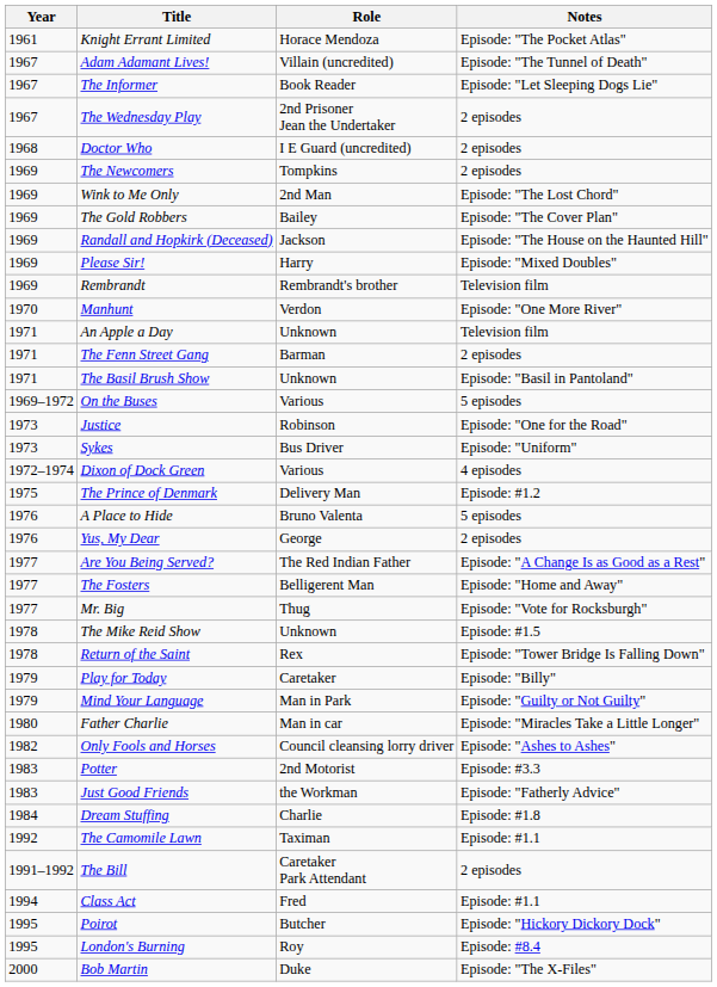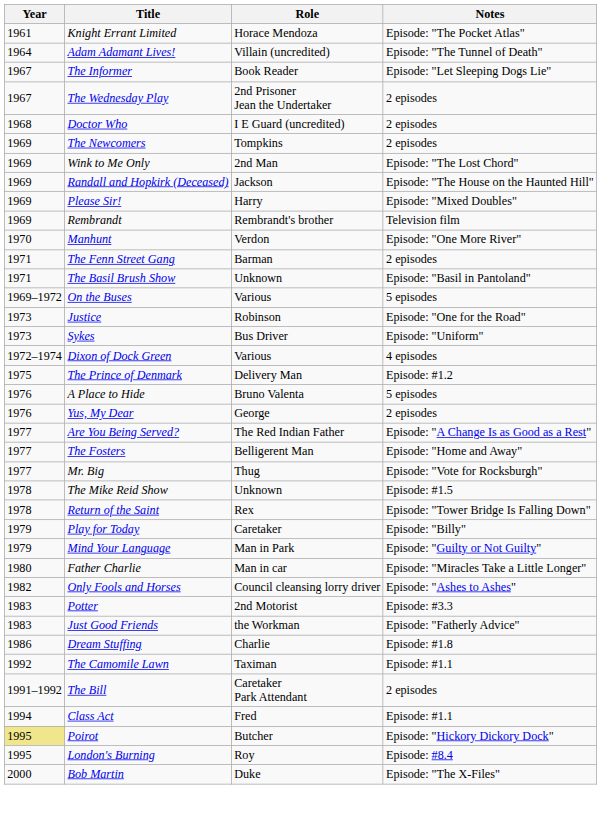 <table class="wikitable sortable">
 <tr>
 <th>Year</th>
 <th>Title</th>
 <th>Role</th>
 <th class="unsortable">Notes</th>
 </tr>
 <tr>
 <td>1961</td>
 <td><em>Knight Errant Limited</em></td>
 <td>Horace Mendoza</td>
 <td>Episode: "The Pocket Atlas"</td>
 </tr>
 <tr>
-<td>1967</td>
+<td>1964</td>
 <td><em><a href='#'>Adam Adamant Lives!</a></em></td>
 <td>Villain (uncredited)</td>
 <td>Episode: "The Tunnel of Death"</td>
 </tr>
 <tr>
 <td>1967</td>
 <td><em><a href='#'>The Informer</a></em></td>
 <td>Book Reader</td>
 <td>Episode: "Let Sleeping Dogs Lie"</td>
 </tr>
 <tr>
 <td>1967</td>
 <td><em><a href='#'>The Wednesday Play</a></em></td>
 <td>2nd Prisoner<br>Jean the Undertaker</td>
 <td>2 episodes</td>
 </tr>
 <tr>
 <td>1968</td>
 <td><em><a href='#'>Doctor Who</a></em></td>
 <td>I E Guard (uncredited)</td>
 <td>2 episodes</td>
 </tr>
 <tr>
 <td>1969</td>
 <td><em><a href='#'>The Newcomers</a></em></td>
 <td>Tompkins</td>
 <td>2 episodes</td>
 </tr>
 <tr>
 <td>1969</td>
 <td><em>Wink to Me Only</em></td>
 <td>2nd Man</td>
 <td>Episode: "The Lost Chord"</td>
 </tr>
 <tr>
 <td>1969</td>
-<td><em>The Gold Robbers</em></td>
-<td>Bailey</td>
-<td>Episode: "The Cover Plan"</td>
-</tr>
-<tr>
-<td>1969</td>
 <td><em><a href='#'>Randall and Hopkirk (Deceased)</a></em></td>
 <td>Jackson</td>
 <td>Episode: "The House on the Haunted Hill"</td>
 </tr>
 <tr>
 <td>1969</td>
 <td><em><a href='#'>Please Sir!</a></em></td>
 <td>Harry</td>
 <td>Episode: "Mixed Doubles"</td>
 </tr>
 <tr>
 <td>1969</td>
 <td><em>Rembrandt</em></td>
 <td>Rembrandt's brother</td>
 <td>Television film</td>
 </tr>
 <tr>
 <td>1970</td>
 <td><em><a href='#'>Manhunt</a></em></td>
 <td>Verdon</td>
 <td>Episode: "One More River"</td>
-</tr>
-<tr>
-<td>1971</td>
-<td><em>An Apple a Day</em></td>
-<td>Unknown</td>
-<td>Television film</td>
 </tr>
 <tr>
 <td>1971</td>
 <td><em><a href='#'>The Fenn Street Gang</a></em></td>
 <td>Barman</td>
 <td>2 episodes</td>
 </tr>
 <tr>
 <td>1971</td>
 <td><em><a href='#'>The Basil Brush Show</a></em></td>
 <td>Unknown</td>
 <td>Episode: "Basil in Pantoland"</td>
 </tr>
 <tr>
 <td>1969–1972</td>
 <td><em><a href='#'>On the Buses</a></em></td>
 <td>Various</td>
 <td>5 episodes</td>
 </tr>
 <tr>
 <td>1973</td>
 <td><em><a href='#'>Justice</a></em></td>
 <td>Robinson</td>
 <td>Episode: "One for the Road"</td>
 </tr>
 <tr>
 <td>1973</td>
 <td><em><a href='#'>Sykes</a></em></td>
 <td>Bus Driver</td>
 <td>Episode: "Uniform"</td>
 </tr>
 <tr>
 <td>1972–1974</td>
 <td><em><a href='#'>Dixon of Dock Green</a></em></td>
 <td>Various</td>
 <td>4 episodes</td>
 </tr>
 <tr>
 <td>1975</td>
 <td><em><a href='#'>The Prince of Denmark</a></em></td>
 <td>Delivery Man</td>
 <td>Episode: #1.2</td>
 </tr>
 <tr>
 <td>1976</td>
 <td><em>A Place to Hide</em></td>
 <td>Bruno Valenta</td>
 <td>5 episodes</td>
 </tr>
 <tr>
 <td>1976</td>
 <td><em><a href='#'>Yus, My Dear</a></em></td>
 <td>George</td>
 <td>2 episodes</td>
 </tr>
 <tr>
 <td>1977</td>
 <td><em><a href='#'>Are You Being Served?</a></em></td>
 <td>The Red Indian Father</td>
 <td>Episode: "<a href='#'>A Change Is as Good as a Rest</a>"</td>
 </tr>
 <tr>
 <td>1977</td>
 <td><em><a href='#'>The Fosters</a></em></td>
 <td>Belligerent Man</td>
 <td>Episode: "Home and Away"</td>
 </tr>
 <tr>
 <td>1977</td>
 <td><em>Mr. Big</em></td>
 <td>Thug</td>
 <td>Episode: "Vote for Rocksburgh"</td>
 </tr>
 <tr>
 <td>1978</td>
 <td><em>The Mike Reid Show</em></td>
 <td>Unknown</td>
 <td>Episode: #1.5</td>
 </tr>
 <tr>
 <td>1978</td>
 <td><em><a href='#'>Return of the Saint</a></em></td>
 <td>Rex</td>
 <td>Episode: "Tower Bridge Is Falling Down"</td>
 </tr>
 <tr>
 <td>1979</td>
 <td><em><a href='#'>Play for Today</a></em></td>
 <td>Caretaker</td>
 <td>Episode: "Billy"</td>
 </tr>
 <tr>
 <td>1979</td>
 <td><em><a href='#'>Mind Your Language</a></em></td>
 <td>Man in Park</td>
 <td>Episode: "<a href='#'>Guilty or Not Guilty</a>"</td>
 </tr>
 <tr>
 <td>1980</td>
 <td><em>Father Charlie</em></td>
 <td>Man in car</td>
 <td>Episode: "Miracles Take a Little Longer"</td>
 </tr>
 <tr>
 <td>1982</td>
 <td><em><a href='#'>Only Fools and Horses</a></em></td>
 <td>Council cleansing lorry driver</td>
 <td>Episode: "<a href='#'>Ashes to Ashes</a>"</td>
 </tr>
 <tr>
 <td>1983</td>
 <td><em><a href='#'>Potter</a></em></td>
 <td>2nd Motorist</td>
 <td>Episode: #3.3</td>
 </tr>
 <tr>
 <td>1983</td>
 <td><em><a href='#'>Just Good Friends</a></em></td>
 <td>the Workman</td>
 <td>Episode: "Fatherly Advice"</td>
 </tr>
 <tr>
-<td>1984</td>
+<td>1986</td>
 <td><em><a href='#'>Dream Stuffing</a></em></td>
 <td>Charlie</td>
 <td>Episode: #1.8</td>
 </tr>
 <tr>
 <td>1992</td>
 <td><em><a href='#'>The Camomile Lawn</a></em></td>
 <td>Taximan</td>
 <td>Episode: #1.1</td>
 </tr>
 <tr>
 <td>1991–1992</td>
 <td><em><a href='#'>The Bill</a></em></td>
 <td>Caretaker<br>Park Attendant</td>
 <td>2 episodes</td>
 </tr>
 <tr>
 <td>1994</td>
 <td><em><a href='#'>Class Act</a></em></td>
 <td>Fred</td>
 <td>Episode: #1.1</td>
 </tr>
 <tr>
-<td>1995</td>
+<td style="background: khaki;">1995</td>
 <td><em><a href='#'>Poirot</a></em></td>
 <td>Butcher</td>
 <td>Episode: "<a href='#'>Hickory Dickory Dock</a>"</td>
 </tr>
 <tr>
 <td>1995</td>
 <td><em><a href='#'>London's Burning</a></em></td>
 <td>Roy</td>
 <td>Episode: <a href='#'>#8.4</a></td>
 </tr>
 <tr>
 <td>2000</td>
 <td><em><a href='#'>Bob Martin</a></em></td>
 <td>Duke</td>
 <td>Episode: "The X-Files"</td>
 </tr>
 </table>
